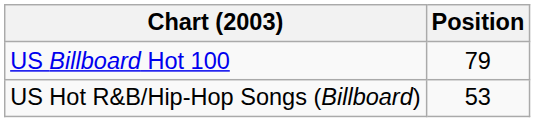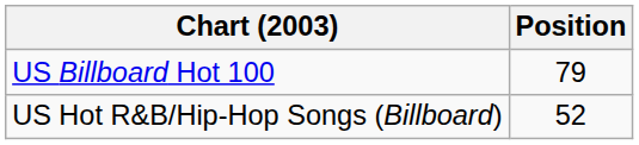 <table class="wikitable sortable">
 <tr>
 <th>Chart (2003)</th>
 <th>Position</th>
 </tr>
 <tr>
 <td><a href='#'>US <em>Billboard</em> Hot 100</a></td>
 <td align="center">79</td>
 </tr>
 <tr>
 <td>US Hot R&B/Hip-Hop Songs (<em>Billboard</em>)</td>
-<td align="center">53</td>
+<td align="center">52</td>
 </tr>
 </table>
